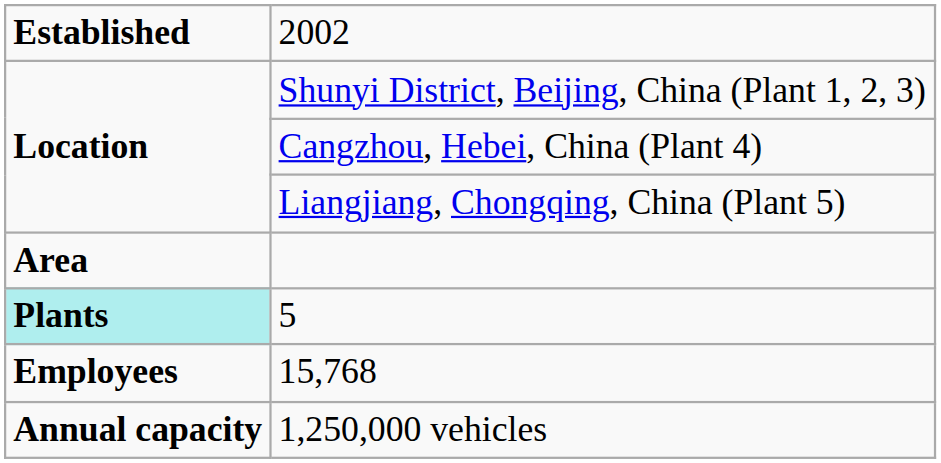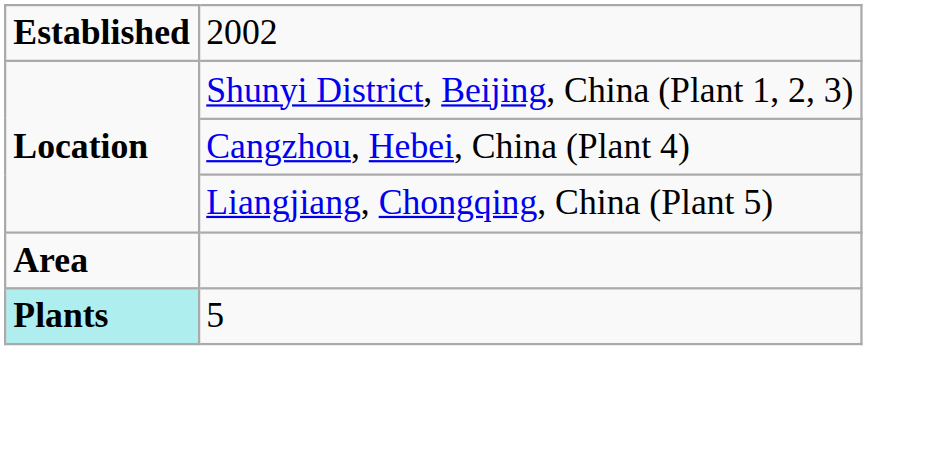 <table class="wikitable">
 <tr>
 <td><strong>Established</strong></td>
 <td>2002</td>
 </tr>
 <tr>
 <td rowspan="3"><strong>Location</strong></td>
 <td><a href='#'>Shunyi District</a>, <a href='#'>Beijing</a>, China (Plant 1, 2, 3)</td>
 </tr>
 <tr>
 <td><a href='#'>Cangzhou</a>, <a href='#'>Hebei</a>, China (Plant 4)</td>
 </tr>
 <tr>
 <td><a href='#'>Liangjiang</a>, <a href='#'>Chongqing</a>, China (Plant 5)</td>
 </tr>
 <tr>
 <td><strong>Area</strong></td>
 <td></td>
 </tr>
 <tr>
 <td style="background: paleturquoise;"><strong>Plants</strong></td>
 <td>5</td>
 </tr>
-<tr>
-<td><strong>Employees</strong></td>
-<td>15,768</td>
-</tr>
-<tr>
-<td><strong>Annual capacity</strong></td>
-<td>1,250,000 vehicles</td>
-</tr>
 </table>
